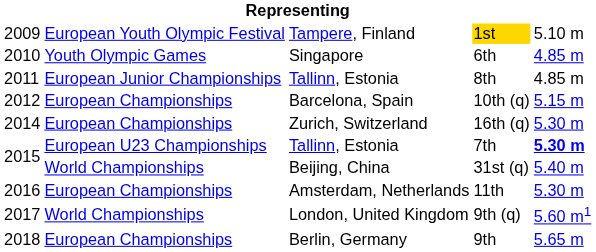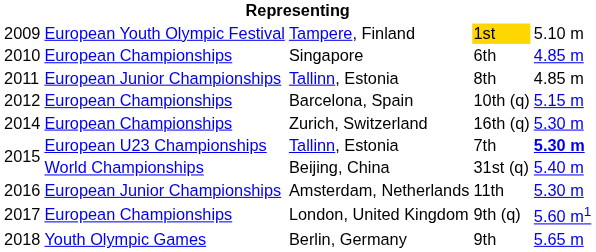 <table>
 <tr>
 <th colspan="6">Representing </th>
 </tr>
 <tr>
 <td>2009</td>
 <td><a href='#'>European Youth Olympic Festival</a></td>
 <td><a href='#'>Tampere</a>, Finland</td>
 <td bgcolor=gold>1st</td>
 <td>5.10 m</td>
 </tr>
 <tr>
 <td>2010</td>
-<td><a href='#'>Youth Olympic Games</a></td>
+<td><a href='#'>European Championships</a></td>
 <td>Singapore</td>
 <td>6th</td>
 <td><a href='#'>4.85 m</a></td>
 </tr>
 <tr>
 <td>2011</td>
 <td><a href='#'>European Junior Championships</a></td>
 <td><a href='#'>Tallinn</a>, Estonia</td>
 <td>8th</td>
 <td>4.85 m</td>
 </tr>
 <tr>
 <td>2012</td>
 <td><a href='#'>European Championships</a></td>
 <td>Barcelona, Spain</td>
 <td>10th (q)</td>
 <td><a href='#'>5.15 m</a></td>
 </tr>
 <tr>
 <td>2014</td>
 <td><a href='#'>European Championships</a></td>
 <td>Zurich, Switzerland</td>
 <td>16th (q)</td>
 <td><a href='#'>5.30 m</a></td>
 </tr>
 <tr>
 <td rowspan=2>2015</td>
 <td><a href='#'>European U23 Championships</a></td>
 <td><a href='#'>Tallinn</a>, Estonia</td>
 <td>7th</td>
 <td><strong><a href='#'>5.30 m</a></strong></td>
 </tr>
 <tr>
 <td><a href='#'>World Championships</a></td>
 <td>Beijing, China</td>
 <td>31st (q)</td>
 <td><a href='#'>5.40 m</a></td>
 </tr>
 <tr>
 <td>2016</td>
-<td><a href='#'>European Championships</a></td>
+<td><a href='#'>European Junior Championships</a></td>
 <td>Amsterdam, Netherlands</td>
 <td>11th</td>
 <td><a href='#'>5.30 m</a></td>
 </tr>
 <tr>
 <td>2017</td>
-<td><a href='#'>World Championships</a></td>
+<td><a href='#'>European Championships</a></td>
 <td>London, United Kingdom</td>
 <td>9th (q)</td>
 <td><a href='#'>5.60 m<sup>1</sup></a></td>
 </tr>
 <tr>
 <td>2018</td>
-<td><a href='#'>European Championships</a></td>
+<td><a href='#'>Youth Olympic Games</a></td>
 <td>Berlin, Germany</td>
 <td>9th</td>
 <td><a href='#'>5.65 m</a></td>
 </tr>
 </table>
